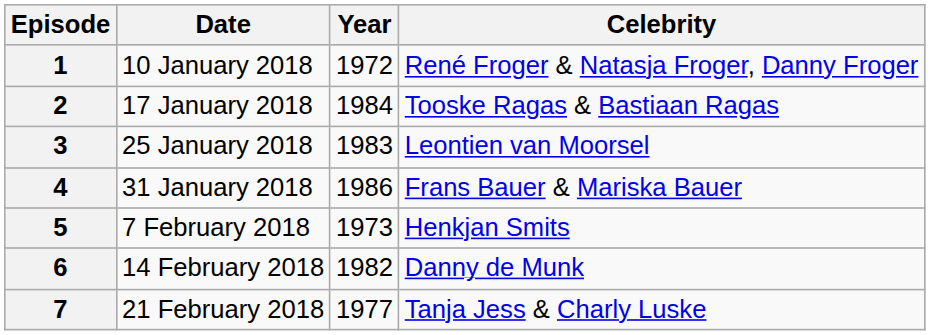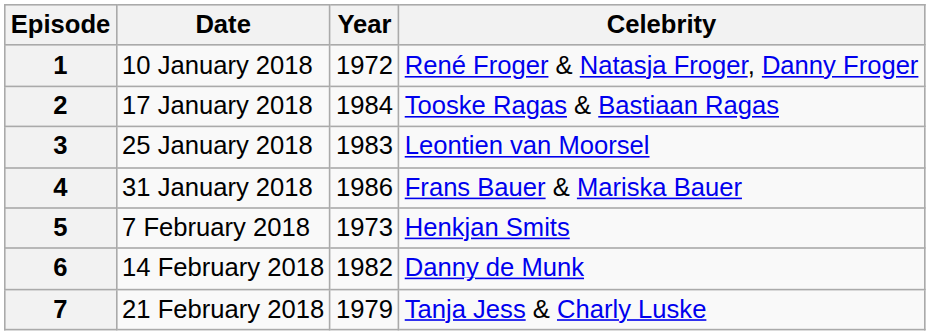 <table class="wikitable">
 <tr>
 <th>Episode</th>
 <th>Date</th>
 <th>Year</th>
 <th>Celebrity</th>
 </tr>
 <tr>
 <th>1</th>
 <td>10 January 2018</td>
 <td>1972</td>
 <td><a href='#'>René Froger</a> & <a href='#'>Natasja Froger</a>, <a href='#'>Danny Froger</a></td>
 </tr>
 <tr>
 <th>2</th>
 <td>17 January 2018</td>
 <td>1984</td>
 <td><a href='#'>Tooske Ragas</a> & <a href='#'>Bastiaan Ragas</a></td>
 </tr>
 <tr>
 <th>3</th>
 <td>25 January 2018</td>
 <td>1983</td>
 <td><a href='#'>Leontien van Moorsel</a></td>
 </tr>
 <tr>
 <th>4</th>
 <td>31 January 2018</td>
 <td>1986</td>
 <td><a href='#'>Frans Bauer</a> & <a href='#'>Mariska Bauer</a></td>
 </tr>
 <tr>
 <th>5</th>
 <td>7 February 2018</td>
 <td>1973</td>
 <td><a href='#'>Henkjan Smits</a></td>
 </tr>
 <tr>
 <th>6</th>
 <td>14 February 2018</td>
 <td>1982</td>
 <td><a href='#'>Danny de Munk</a></td>
 </tr>
 <tr>
 <th>7</th>
 <td>21 February 2018</td>
-<td>1977</td>
+<td>1979</td>
 <td><a href='#'>Tanja Jess</a> & <a href='#'>Charly Luske</a></td>
 </tr>
 </table>
